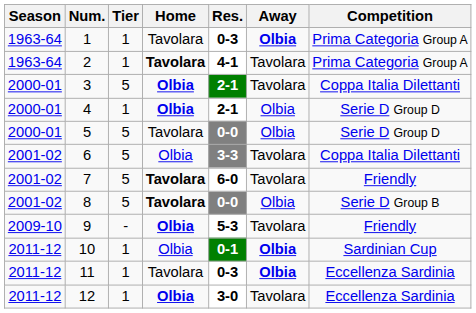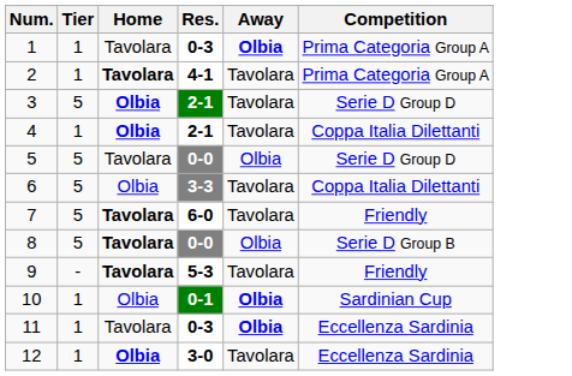 <table class="wikitable collapsible collapsed" style=text-align:center>
 <tr>
-<th>Season</th>
 <th>Num.</th>
 <th>Tier</th>
 <th>Home</th>
 <th>Res.</th>
 <th>Away</th>
 <th>Competition</th>
 </tr>
 <tr>
-<td><a href='#'>1963-64</a></td>
 <td>1</td>
 <td>1</td>
 <td>Tavolara</td>
 <td style="background:#FFFFFF;color:black;"><strong>0-3</strong></td>
 <td><strong><a href='#'>Olbia</a></strong></td>
 <td><a href='#'>Prima Categoria</a> <small>Group A</small></td>
 </tr>
 <tr>
-<td><a href='#'>1963-64</a></td>
 <td>2</td>
 <td>1</td>
 <td><strong>Tavolara</strong></td>
 <td style="background:#FFFFFF;color:black;"><strong>4-1</strong></td>
 <td>Tavolara</td>
 <td><a href='#'>Prima Categoria</a> <small>Group A</small></td>
 </tr>
 <tr>
-<td><a href='#'>2000-01</a></td>
 <td>3</td>
 <td>5</td>
 <td><strong><a href='#'>Olbia</a></strong></td>
 <td style="background:#008000;color:white;"><strong>2-1</strong></td>
 <td>Tavolara</td>
-<td><a href='#'>Coppa Italia Dilettanti</a></td>
+<td><a href='#'>Serie D</a> <small>Group D</small></td>
 </tr>
 <tr>
-<td><a href='#'>2000-01</a></td>
 <td>4</td>
 <td>1</td>
 <td><strong><a href='#'>Olbia</a></strong></td>
 <td style="background:#FFFFFF;color:black;"><strong>2-1</strong></td>
-<td><a href='#'>Olbia</a></td>
-<td><a href='#'>Serie D</a> <small>Group D</small></td>
+<td>Tavolara</td>
+<td><a href='#'>Coppa Italia Dilettanti</a></td>
 </tr>
 <tr>
-<td><a href='#'>2000-01</a></td>
 <td>5</td>
 <td>5</td>
 <td>Tavolara</td>
 <td style="background:#808080;color:white;"><strong>0-0</strong></td>
 <td><a href='#'>Olbia</a></td>
 <td><a href='#'>Serie D</a> <small>Group D</small></td>
 </tr>
 <tr>
-<td><a href='#'>2001-02</a></td>
 <td>6</td>
 <td>5</td>
 <td><a href='#'>Olbia</a></td>
 <td style="background:#808080;color:white;"><strong>3-3</strong></td>
 <td>Tavolara</td>
 <td><a href='#'>Coppa Italia Dilettanti</a></td>
 </tr>
 <tr>
-<td><a href='#'>2001-02</a></td>
 <td>7</td>
 <td>5</td>
 <td><strong>Tavolara</strong></td>
 <td style="background:#FFFFFF;color:black;"><strong>6-0</strong></td>
 <td>Tavolara</td>
 <td><a href='#'>Friendly</a></td>
 </tr>
 <tr>
-<td><a href='#'>2001-02</a></td>
 <td>8</td>
 <td>5</td>
 <td><strong>Tavolara</strong></td>
 <td style="background:#808080;color:white;"><strong>0-0</strong></td>
 <td><a href='#'>Olbia</a></td>
 <td><a href='#'>Serie D</a> <small>Group B</small></td>
 </tr>
 <tr>
-<td><a href='#'>2009-10</a></td>
 <td>9</td>
 <td>-</td>
-<td><strong><a href='#'>Olbia</a></strong></td>
+<td><strong>Tavolara</strong></td>
 <td style="background:#FFFFFF;color:black;"><strong>5-3</strong></td>
 <td>Tavolara</td>
 <td><a href='#'>Friendly</a></td>
 </tr>
 <tr>
-<td><a href='#'>2011-12</a></td>
 <td>10</td>
 <td>1</td>
 <td><a href='#'>Olbia</a></td>
 <td style="background:#008000;color:white;"><strong>0-1</strong></td>
 <td><strong><a href='#'>Olbia</a></strong></td>
 <td><a href='#'>Sardinian Cup</a></td>
 </tr>
 <tr>
-<td><a href='#'>2011-12</a></td>
 <td>11</td>
 <td>1</td>
 <td>Tavolara</td>
 <td style="background:#FFFFFF;color:black;"><strong>0-3</strong></td>
 <td><strong><a href='#'>Olbia</a></strong></td>
 <td><a href='#'>Eccellenza Sardinia</a></td>
 </tr>
 <tr>
-<td><a href='#'>2011-12</a></td>
 <td>12</td>
 <td>1</td>
 <td><strong><a href='#'>Olbia</a></strong></td>
 <td style="background:#FFFFFF;color:black;"><strong>3-0</strong></td>
 <td>Tavolara</td>
 <td><a href='#'>Eccellenza Sardinia</a></td>
 </tr>
 </table>
